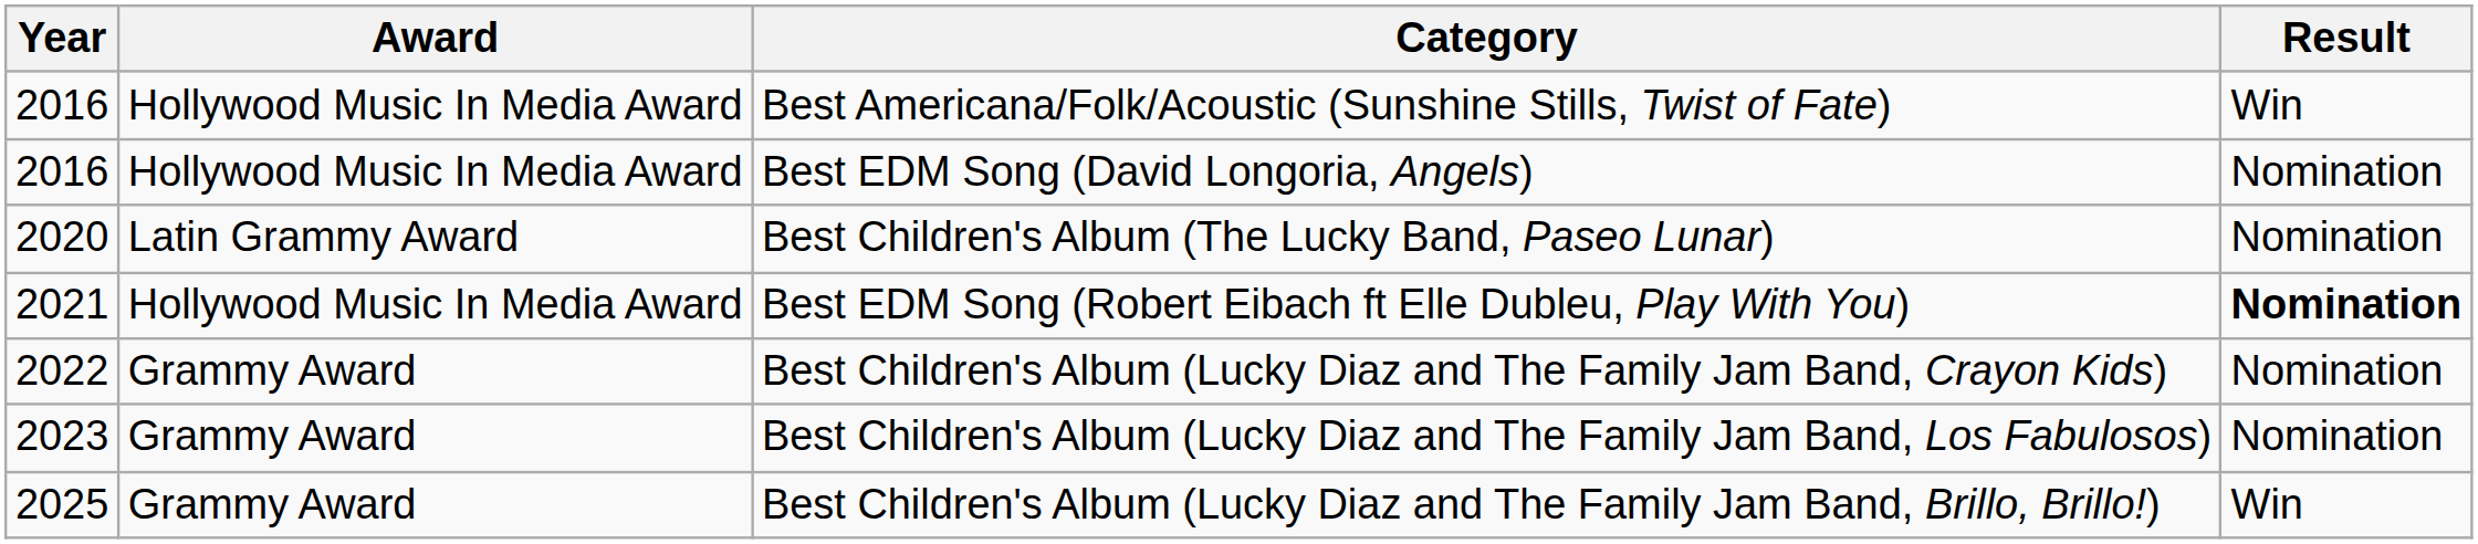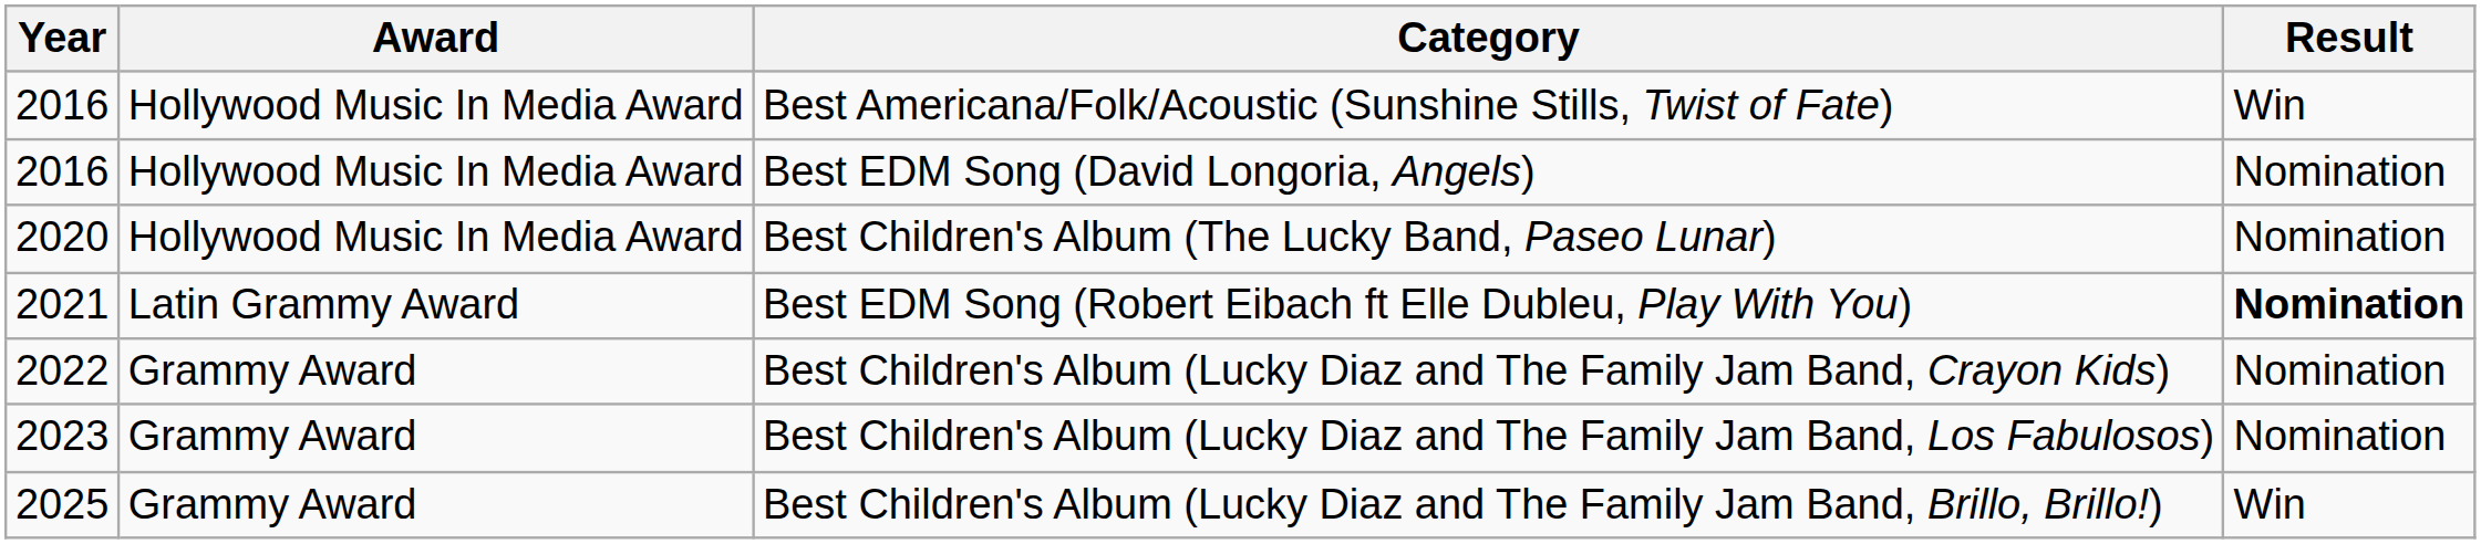 <table class="wikitable">
 <tr>
 <th>Year</th>
 <th>Award</th>
 <th>Category</th>
 <th>Result</th>
 </tr>
 <tr>
 <td>2016</td>
 <td>Hollywood Music In Media Award</td>
 <td>Best Americana/Folk/Acoustic (Sunshine Stills, <em>Twist of Fate</em>)</td>
 <td>Win</td>
 </tr>
 <tr>
 <td>2016</td>
 <td>Hollywood Music In Media Award</td>
 <td>Best EDM Song (David Longoria, <em>Angels</em>)</td>
 <td>Nomination</td>
 </tr>
 <tr>
 <td>2020</td>
-<td>Latin Grammy Award</td>
+<td>Hollywood Music In Media Award</td>
 <td>Best Children's Album (The Lucky Band, <em>Paseo Lunar</em>)</td>
 <td>Nomination</td>
 </tr>
 <tr>
 <td>2021</td>
-<td>Hollywood Music In Media Award</td>
+<td>Latin Grammy Award</td>
 <td>Best EDM Song (Robert Eibach ft Elle Dubleu, <em>Play With You</em>)</td>
 <td><strong>Nomination</strong></td>
 </tr>
 <tr>
 <td>2022</td>
 <td>Grammy Award</td>
 <td>Best Children's Album (Lucky Diaz and The Family Jam Band, <em>Crayon Kids</em>)</td>
 <td>Nomination</td>
 </tr>
 <tr>
 <td>2023</td>
 <td>Grammy Award</td>
 <td>Best Children's Album (Lucky Diaz and The Family Jam Band, <em>Los Fabulosos</em>)</td>
 <td>Nomination</td>
 </tr>
 <tr>
 <td>2025</td>
 <td>Grammy Award</td>
 <td>Best Children's Album (Lucky Diaz and The Family Jam Band, <em>Brillo, Brillo!</em>)</td>
 <td>Win</td>
 </tr>
 </table>
